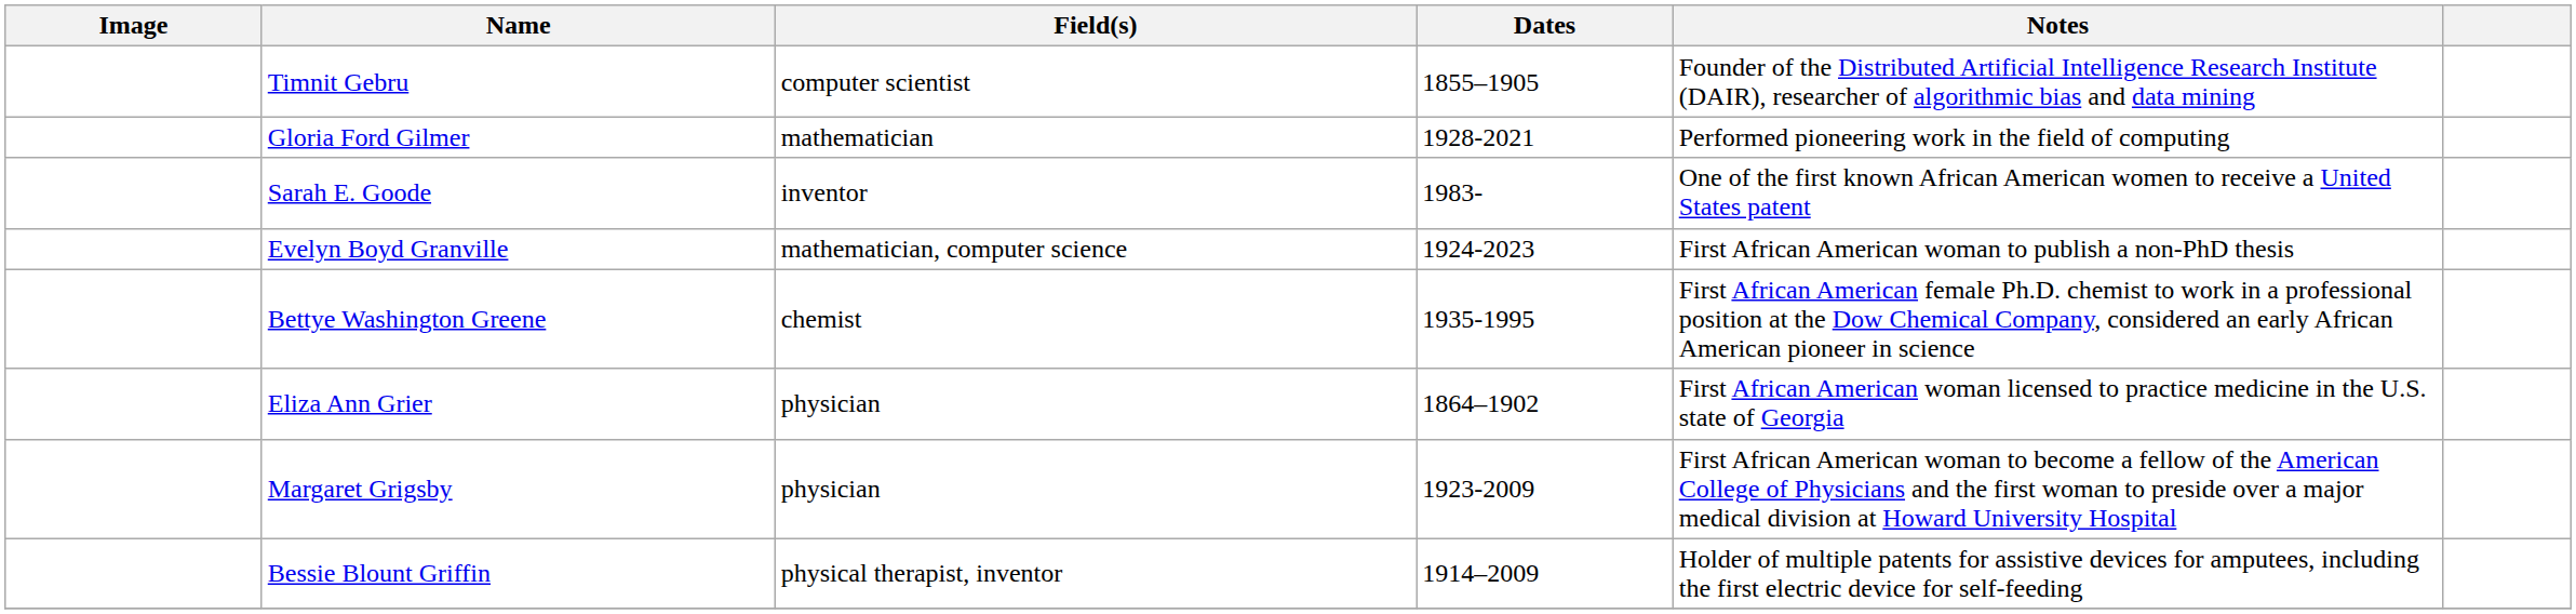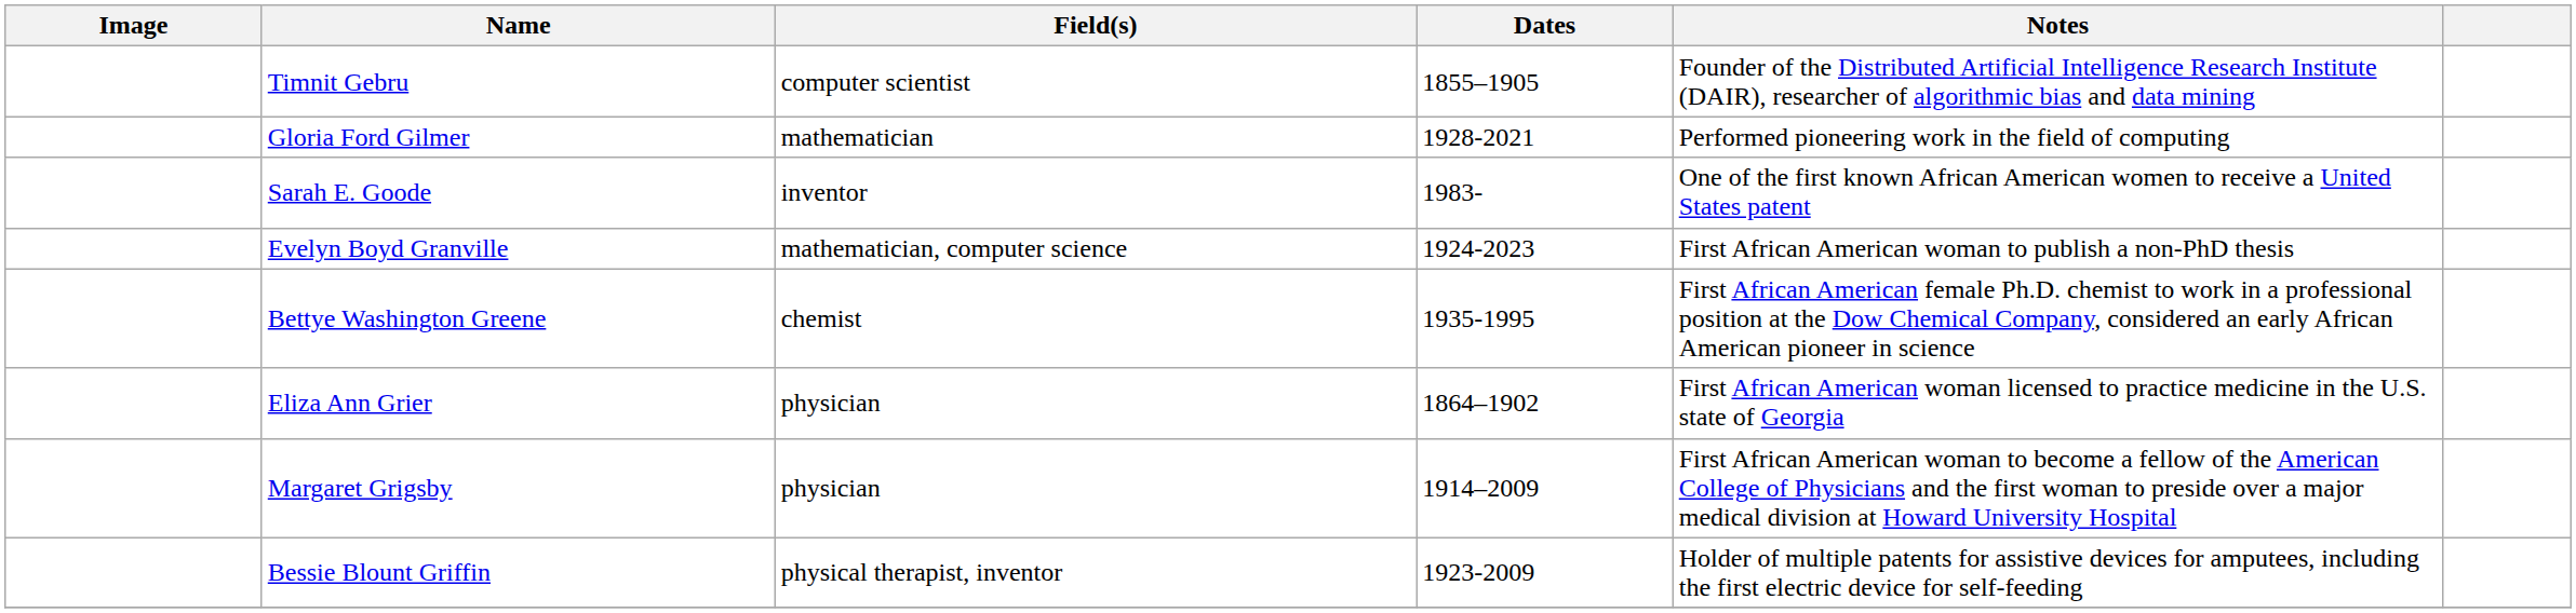 <table class="wikitable sortable plainrowheaders" style="width:100%; background:#fff;">
 <tr class="unsortable">
 <th scope="col" class="unsortable">Image</th>
 <th scope="col" style="width:20%;">Name</th>
 <th scope="col" style="width:25%;">Field(s)</th>
 <th scope="col" style="width:10%;">Dates</th>
 <th scope="col" class="unsortable" style="width: 30%">Notes</th>
 <th scope="col" class="unsortable" style="width: 5%"></th>
 </tr>
 <tr>
 <td></td>
 <td><a href='#'>Timnit Gebru</a></td>
 <td>computer scientist</td>
 <td>1855–1905</td>
 <td>Founder of the <a href='#'>Distributed Artificial Intelligence Research Institute</a> (DAIR), researcher of <a href='#'>algorithmic bias</a> and <a href='#'>data mining</a></td>
 <td></td>
 </tr>
 <tr>
 <td></td>
 <td><a href='#'>Gloria Ford Gilmer</a></td>
 <td>mathematician</td>
 <td>1928-2021</td>
 <td>Performed pioneering work in the field of computing</td>
 <td></td>
 </tr>
 <tr>
 <td></td>
 <td><a href='#'>Sarah E. Goode</a></td>
 <td>inventor</td>
 <td>1983-</td>
 <td>One of the first known African American women to receive a <a href='#'>United States patent</a></td>
 <td></td>
 </tr>
 <tr>
 <td></td>
 <td><a href='#'>Evelyn Boyd Granville</a></td>
 <td>mathematician, computer science</td>
 <td>1924-2023</td>
 <td>First African American woman to publish a non-PhD thesis</td>
 <td></td>
 </tr>
 <tr>
 <td></td>
 <td><a href='#'>Bettye Washington Greene</a></td>
 <td>chemist</td>
 <td>1935-1995</td>
 <td>First <a href='#'>African American</a> female Ph.D. chemist to work in a professional position at the <a href='#'>Dow Chemical Company</a>, considered an early African American pioneer in science</td>
 <td></td>
 </tr>
 <tr>
 <td></td>
 <td><a href='#'>Eliza Ann Grier</a></td>
 <td>physician</td>
 <td>1864–1902</td>
 <td>First <a href='#'>African American</a> woman licensed to practice medicine in the U.S. state of <a href='#'>Georgia</a></td>
 <td></td>
 </tr>
 <tr>
 <td></td>
 <td><a href='#'>Margaret Grigsby</a></td>
 <td>physician</td>
-<td>1923-2009</td>
+<td>1914–2009</td>
 <td>First African American woman to become a fellow of the <a href='#'>American College of Physicians</a> and the first woman to preside over a major medical division at <a href='#'>Howard University Hospital</a></td>
 <td></td>
 </tr>
 <tr>
 <td></td>
 <td><a href='#'>Bessie Blount Griffin</a></td>
 <td>physical therapist, inventor</td>
-<td>1914–2009</td>
+<td>1923-2009</td>
 <td>Holder of multiple patents for assistive devices for amputees, including the first electric device for self-feeding</td>
 <td></td>
 </tr>
 <tr>
 </tr>
 </table>
